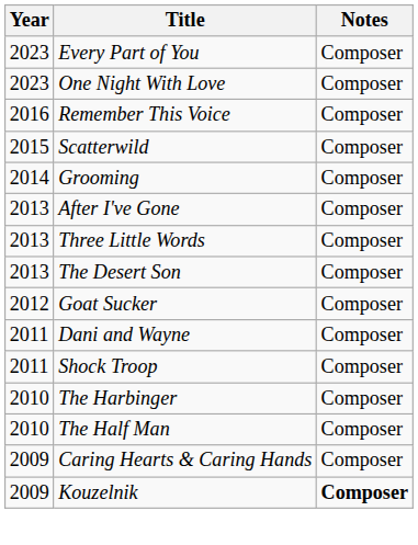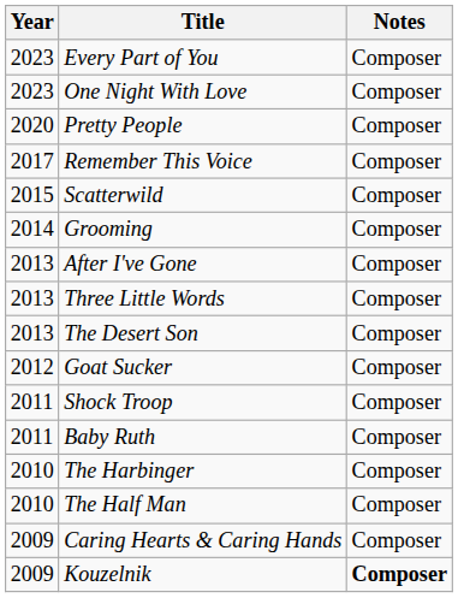 <table class="wikitable">
 <tr>
 <th>Year</th>
 <th>Title</th>
 <th>Notes</th>
 </tr>
 <tr>
 <td>2023</td>
 <td><em>Every Part of You</em></td>
 <td>Composer</td>
 </tr>
 <tr>
 <td>2023</td>
 <td><em>One Night With Love</em></td>
 <td>Composer</td>
 </tr>
 <tr>
-<td>2016</td>
+<td>2020</td>
+<td><em>Pretty People</em></td>
+<td>Composer</td>
+</tr>
+<tr>
+<td>2017</td>
 <td><em>Remember This Voice</em></td>
 <td>Composer</td>
 </tr>
 <tr>
 <td>2015</td>
 <td><em>Scatterwild</em></td>
 <td>Composer</td>
 </tr>
 <tr>
 <td>2014</td>
 <td><em>Grooming</em></td>
 <td>Composer</td>
 </tr>
 <tr>
 <td>2013</td>
 <td><em>After I've Gone</em></td>
 <td>Composer</td>
 </tr>
 <tr>
 <td>2013</td>
 <td><em>Three Little Words</em></td>
 <td>Composer</td>
 </tr>
 <tr>
 <td>2013</td>
 <td><em>The Desert Son</em></td>
 <td>Composer</td>
 </tr>
 <tr>
 <td>2012</td>
 <td><em>Goat Sucker</em></td>
 <td>Composer</td>
 </tr>
 <tr>
 <td>2011</td>
-<td><em>Dani and Wayne</em></td>
+<td><em>Shock Troop</em></td>
 <td>Composer</td>
 </tr>
 <tr>
 <td>2011</td>
-<td><em>Shock Troop</em></td>
+<td><em>Baby Ruth</em></td>
 <td>Composer</td>
 </tr>
 <tr>
 <td>2010</td>
 <td><em>The Harbinger</em></td>
 <td>Composer</td>
 </tr>
 <tr>
 <td>2010</td>
 <td><em>The Half Man</em></td>
 <td>Composer</td>
 </tr>
 <tr>
 <td>2009</td>
 <td><em>Caring Hearts & Caring Hands</em></td>
 <td>Composer</td>
 </tr>
 <tr>
 <td>2009</td>
 <td><em>Kouzelnik</em></td>
 <td><strong>Composer</strong></td>
 </tr>
 </table>
